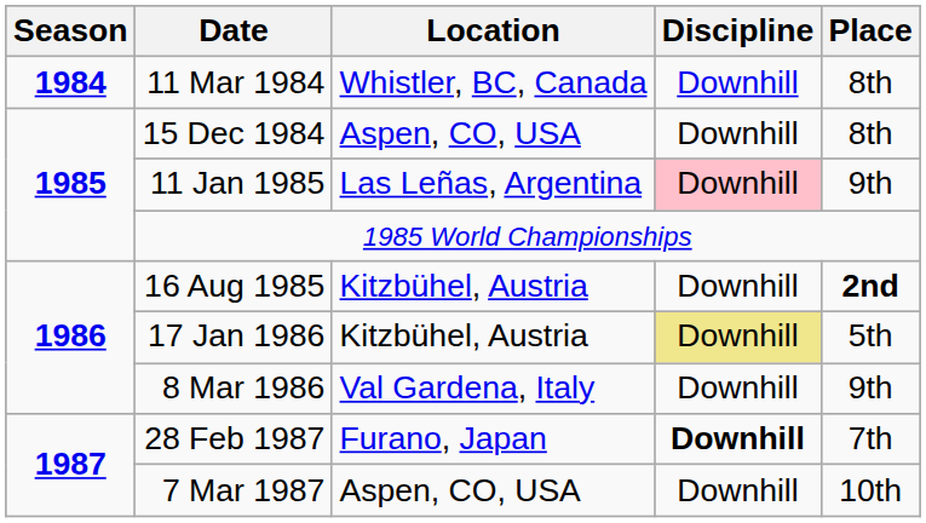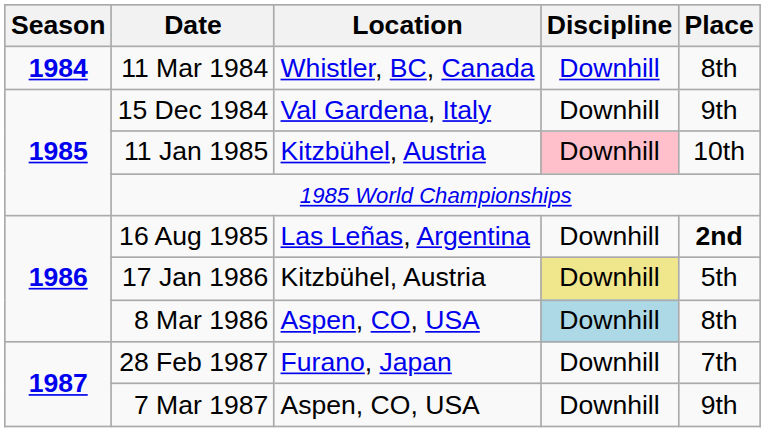 <table class="wikitable">
 <tr>
 <th>Season</th>
 <th>Date</th>
 <th>Location</th>
 <th>Discipline</th>
 <th>Place</th>
 </tr>
 <tr>
 <td rowspan=1 align=center><strong><a href='#'>1984</a></strong></td>
 <td align=right>11 Mar 1984</td>
 <td> <a href='#'>Whistler</a>, <a href='#'>BC</a>, <a href='#'>Canada</a></td>
 <td align=center><a href='#'>Downhill</a></td>
 <td align=center>8th</td>
 </tr>
 <tr>
 <td rowspan=3 align=center><strong><a href='#'>1985</a></strong></td>
 <td align=right>15 Dec 1984</td>
-<td> <a href='#'>Aspen</a>, <a href='#'>CO</a>, <a href='#'>USA</a></td>
+<td> <a href='#'>Val Gardena</a>, <a href='#'>Italy</a></td>
 <td align=center>Downhill</td>
-<td align=center>8th</td>
+<td align=center>9th</td>
 </tr>
 <tr>
 <td align=right>11 Jan 1985</td>
-<td> <a href='#'>Las Leñas</a>, <a href='#'>Argentina</a></td>
+<td> <a href='#'>Kitzbühel</a>, <a href='#'>Austria</a></td>
 <td align=center style="background: pink;">Downhill</td>
-<td align=center>9th</td>
+<td align=center>10th</td>
 </tr>
 <tr>
 <td colspan=4 align=center> <small><em><a href='#'>1985 World Championships</a></em></small></td>
 </tr>
 <tr>
 <td rowspan=3 align=center><strong><a href='#'>1986</a></strong></td>
 <td align=right>16 Aug 1985</td>
-<td> <a href='#'>Kitzbühel</a>, <a href='#'>Austria</a></td>
+<td> <a href='#'>Las Leñas</a>, <a href='#'>Argentina</a></td>
 <td align=center>Downhill</td>
 <td align=center><strong>2nd</strong></td>
 </tr>
 <tr>
 <td align=right>17 Jan 1986</td>
 <td> Kitzbühel, Austria</td>
 <td align=center style="background: khaki;">Downhill</td>
 <td align=center>5th</td>
 </tr>
 <tr>
 <td align=right>8 Mar 1986</td>
-<td> <a href='#'>Val Gardena</a>, <a href='#'>Italy</a></td>
-<td align=center>Downhill</td>
-<td align=center>9th</td>
+<td> <a href='#'>Aspen</a>, <a href='#'>CO</a>, <a href='#'>USA</a></td>
+<td align=center style="background: lightblue;">Downhill</td>
+<td align=center>8th</td>
 </tr>
 <tr>
 <td rowspan=3 align=center><strong><a href='#'>1987</a></strong></td>
 <td align=right>28 Feb 1987</td>
 <td> <a href='#'>Furano</a>, <a href='#'>Japan</a></td>
-<td align=center><strong>Downhill</strong></td>
+<td align=center>Downhill</td>
 <td align=center>7th</td>
 </tr>
 <tr>
 <td align=right>7 Mar 1987</td>
 <td> Aspen, CO, USA</td>
 <td align=center>Downhill</td>
-<td align=center>10th</td>
+<td align=center>9th</td>
 </tr>
 </table>
